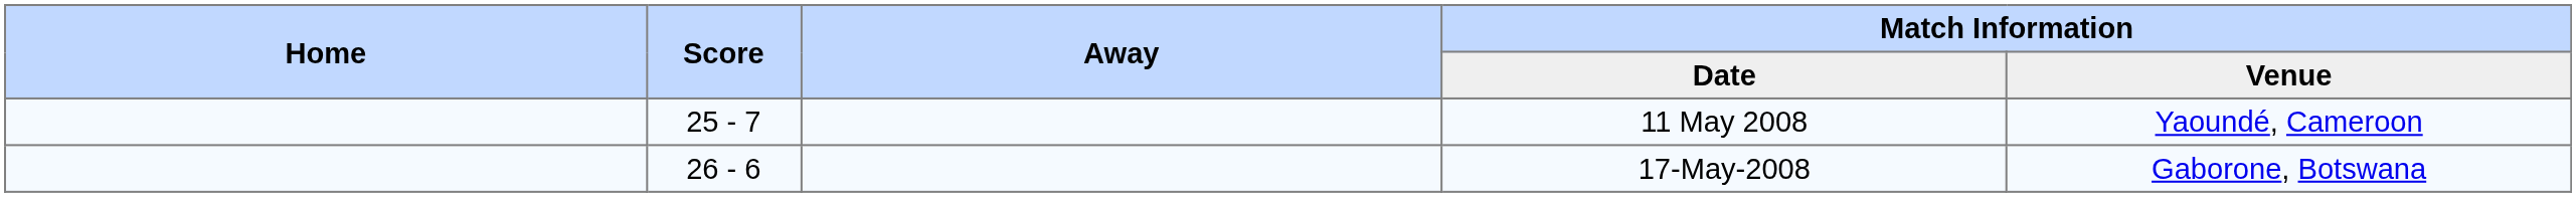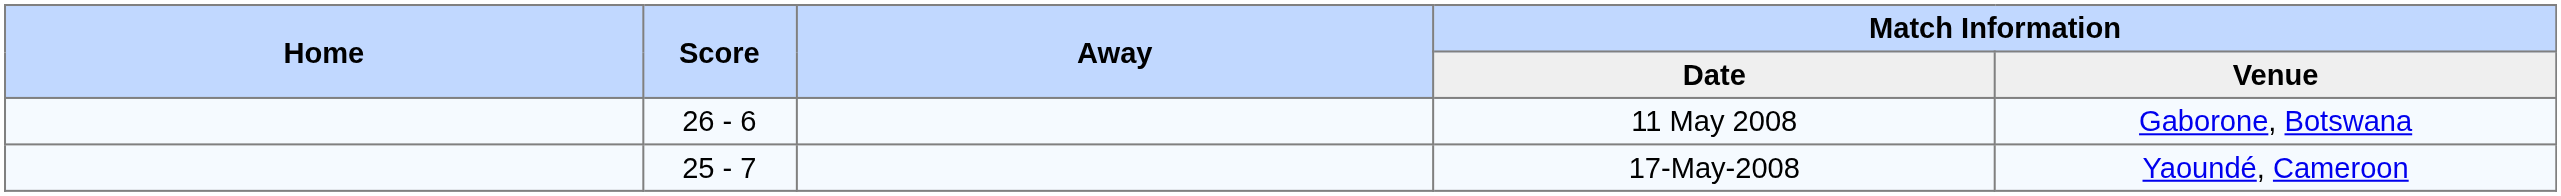 <table border=1 style="border-collapse:collapse; font-size:90%; text-align:center;" cellpadding=3 cellspacing=0 width=100%>
 <tr bgcolor=#C1D8FF>
 <th rowspan=2 width=25%>Home</th>
 <th rowspan=2 width=6%>Score</th>
 <th rowspan=2 width=25%>Away</th>
 <th colspan=6>Match Information</th>
 </tr>
 <tr bgcolor=#EFEFEF>
 <th width=22%>Date</th>
 <th width=22%>Venue</th>
 </tr>
 <tr bgcolor=#F5FAFF>
 <td align="right"><strong></strong></td>
-<td>25 - 7</td>
+<td>26 - 6</td>
 <td align="left"></td>
 <td>11 May 2008</td>
-<td><a href='#'>Yaoundé</a>, <a href='#'>Cameroon</a></td>
+<td><a href='#'>Gaborone</a>, <a href='#'>Botswana</a></td>
 </tr>
 <tr bgcolor=#F5FAFF>
 <td align="right"><strong></strong></td>
-<td>26 - 6</td>
+<td>25 - 7</td>
 <td align="left"></td>
 <td>17-May-2008</td>
-<td><a href='#'>Gaborone</a>, <a href='#'>Botswana</a></td>
+<td><a href='#'>Yaoundé</a>, <a href='#'>Cameroon</a></td>
 </tr>
 </table>
